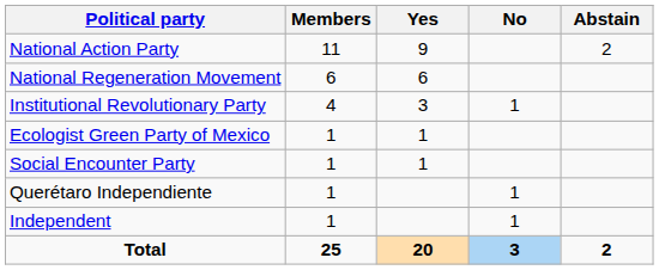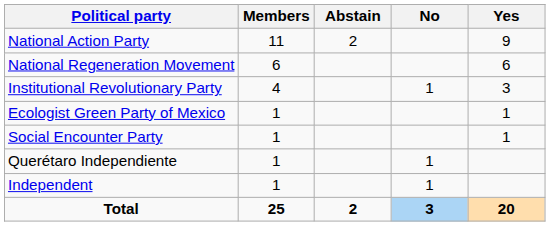 <table class="wikitable">
 <tr>
 <th><a href='#'>Political party</a></th>
 <th style="width:55pt;">Members</th>
+<th style="width:55pt;">Abstain</th>
+<th style="width:55pt;">No</th>
 <th style="width:55pt;">Yes</th>
-<th style="width:55pt;">No</th>
-<th style="width:55pt;">Abstain</th>
 </tr>
 <tr>
 <td align="left"> <a href='#'>National Action Party</a></td>
 <td style="text-align:center;">11</td>
+<td style="text-align:center;">2</td>
+<td style="text-align:center;"></td>
 <td style="text-align:center;">9</td>
-<td style="text-align:center;"></td>
-<td style="text-align:center;">2</td>
 </tr>
 <tr>
 <td align="left"> <a href='#'>National Regeneration Movement</a></td>
 <td style="text-align:center;">6</td>
-<td style="text-align:center;">6</td>
 <td style="text-align:center;"></td>
 <td style="text-align:center;"></td>
+<td style="text-align:center;">6</td>
 </tr>
 <tr>
 <td align="left"> <a href='#'>Institutional Revolutionary Party</a></td>
 <td style="text-align:center;">4</td>
+<td style="text-align:center;"></td>
+<td style="text-align:center;">1</td>
 <td style="text-align:center;">3</td>
-<td style="text-align:center;">1</td>
-<td style="text-align:center;"></td>
 </tr>
 <tr>
 <td align="left"> <a href='#'>Ecologist Green Party of Mexico</a></td>
 <td style="text-align:center;">1</td>
-<td style="text-align:center;">1</td>
 <td style="text-align:center;"></td>
 <td style="text-align:center;"></td>
+<td style="text-align:center;">1</td>
 </tr>
 <tr>
 <td align="left"> <a href='#'>Social Encounter Party</a></td>
 <td style="text-align:center;">1</td>
-<td style="text-align:center;">1</td>
 <td style="text-align:center;"></td>
 <td style="text-align:center;"></td>
+<td style="text-align:center;">1</td>
 </tr>
 <tr>
 <td align="left"> Querétaro Independiente</td>
 <td style="text-align:center;">1</td>
 <td style="text-align:center;"></td>
 <td style="text-align:center;">1</td>
 <td style="text-align:center;"></td>
 </tr>
 <tr>
 <td align="left"> <a href='#'>Independent</a></td>
 <td style="text-align:center;">1</td>
 <td style="text-align:center;"></td>
 <td style="text-align:center;">1</td>
 <td style="text-align:center;"></td>
 </tr>
 <tr>
 <td style="text-align:center;"><strong>Total</strong></td>
 <td style="text-align:center;"><strong>25</strong></td>
+<td style="text-align:center;"><strong>2</strong></td>
+<th style="background:#abd5f5;"><strong>3</strong></th>
 <th style="background:#ffdead;"><strong>20</strong></th>
-<th style="background:#abd5f5;"><strong>3</strong></th>
-<td style="text-align:center;"><strong>2</strong></td>
 </tr>
 </table>
